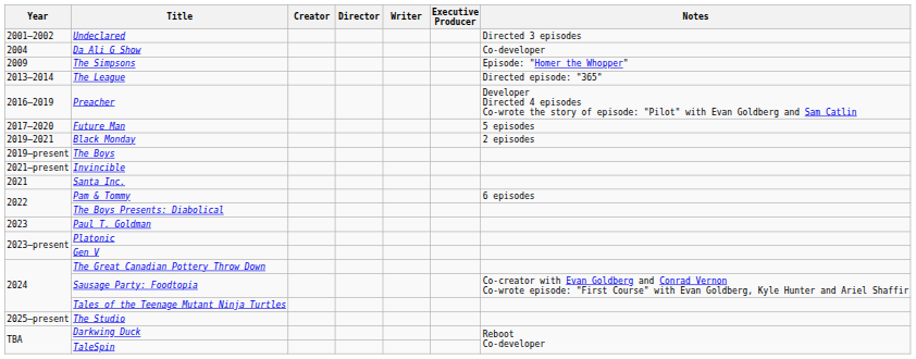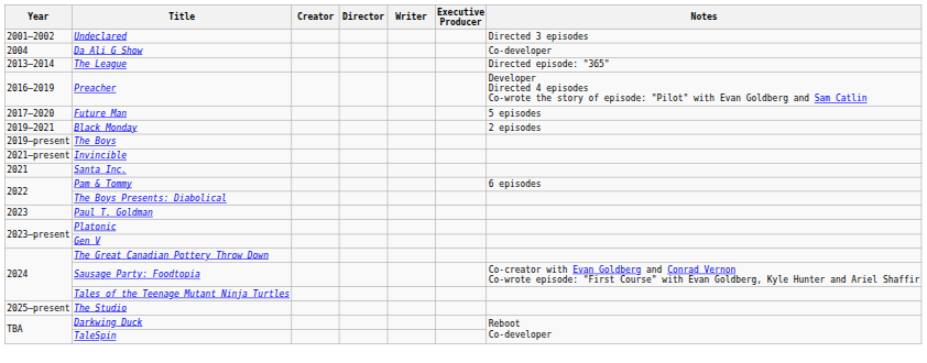 <table class="wikitable sortable">
 <tr>
 <th>Year</th>
 <th>Title</th>
 <th width="65">Creator</th>
 <th width="65">Director</th>
 <th width="65">Writer</th>
 <th width="65">Executive<br>Producer</th>
 <th>Notes</th>
 </tr>
 <tr>
 <td>2001–2002</td>
 <td><em><a href='#'>Undeclared</a></em></td>
 <td></td>
 <td></td>
 <td></td>
 <td></td>
 <td>Directed 3 episodes</td>
 </tr>
 <tr>
 <td>2004</td>
 <td><em><a href='#'>Da Ali G Show</a></em></td>
 <td></td>
 <td></td>
 <td></td>
 <td></td>
 <td>Co-developer</td>
-</tr>
-<tr>
-<td>2009</td>
-<td data-sort-value="Simpsons, The"><em><a href='#'>The Simpsons</a></em></td>
-<td></td>
-<td></td>
-<td></td>
-<td></td>
-<td>Episode: "<a href='#'>Homer the Whopper</a>"</td>
 </tr>
 <tr>
 <td>2013–2014</td>
 <td data-sort-value="League, The"><em><a href='#'>The League</a></em></td>
 <td></td>
 <td></td>
 <td></td>
 <td></td>
 <td>Directed episode: "365"</td>
 </tr>
 <tr>
 <td>2016–2019</td>
 <td><em><a href='#'>Preacher</a></em></td>
 <td></td>
 <td></td>
 <td></td>
 <td></td>
 <td>Developer<br>Directed 4 episodes<br>Co-wrote the story of  episode: "Pilot" with Evan Goldberg and <a href='#'>Sam Catlin</a></td>
 </tr>
 <tr>
 <td>2017–2020</td>
 <td><em><a href='#'>Future Man</a></em></td>
 <td></td>
 <td></td>
 <td></td>
 <td></td>
 <td>5 episodes</td>
 </tr>
 <tr>
 <td>2019–2021</td>
 <td><em><a href='#'>Black Monday</a></em></td>
 <td></td>
 <td></td>
 <td></td>
 <td></td>
 <td>2 episodes</td>
 </tr>
 <tr>
 <td>2019–present</td>
 <td data-sort-value="Boys, The"><em><a href='#'>The Boys</a></em></td>
 <td></td>
 <td></td>
 <td></td>
 <td></td>
 <td></td>
 </tr>
 <tr>
 <td>2021–present</td>
 <td><em><a href='#'>Invincible</a></em></td>
 <td></td>
 <td></td>
 <td></td>
 <td></td>
 <td></td>
 </tr>
 <tr>
 <td>2021</td>
 <td><em><a href='#'>Santa Inc.</a></em></td>
 <td></td>
 <td></td>
 <td></td>
 <td></td>
 <td></td>
 </tr>
 <tr>
 <td rowspan=2>2022</td>
 <td><em><a href='#'>Pam & Tommy</a></em></td>
 <td></td>
 <td></td>
 <td></td>
 <td></td>
 <td>6 episodes</td>
 </tr>
 <tr>
 <td data-sort-value="Boys Presents: Diabolical, The"><em><a href='#'>The Boys Presents: Diabolical</a></em></td>
 <td></td>
 <td></td>
 <td></td>
 <td></td>
 <td></td>
 </tr>
 <tr>
 <td>2023</td>
 <td><em><a href='#'>Paul T. Goldman</a></em></td>
 <td></td>
 <td></td>
 <td></td>
 <td></td>
 <td></td>
 </tr>
 <tr>
 <td rowspan=2>2023–present</td>
 <td><em><a href='#'>Platonic</a></em></td>
 <td></td>
 <td></td>
 <td></td>
 <td></td>
 <td></td>
 </tr>
 <tr>
 <td><em><a href='#'>Gen V</a></em></td>
 <td></td>
 <td></td>
 <td></td>
 <td></td>
 <td></td>
 </tr>
 <tr>
 <td rowspan=3>2024</td>
 <td data-sort-value="Great Canadian Pottery Throw Down, The"><em><a href='#'>The Great Canadian Pottery Throw Down</a></em></td>
 <td></td>
 <td></td>
 <td></td>
 <td></td>
 <td></td>
 </tr>
 <tr>
 <td><em><a href='#'>Sausage Party: Foodtopia</a></em></td>
 <td></td>
 <td></td>
 <td></td>
 <td></td>
 <td>Co-creator with <a href='#'>Evan Goldberg</a> and <a href='#'>Conrad Vernon</a><br>Co-wrote episode: "First Course" with Evan Goldberg, Kyle Hunter and Ariel Shaffir</td>
 </tr>
 <tr>
 <td><em><a href='#'>Tales of the Teenage Mutant Ninja Turtles</a></em></td>
 <td></td>
 <td></td>
 <td></td>
 <td></td>
 <td></td>
 </tr>
 <tr>
 <td>2025–present</td>
 <td data-sort-value="Studio, The"><em><a href='#'>The Studio</a></em></td>
 <td></td>
 <td></td>
 <td></td>
 <td></td>
 <td></td>
 </tr>
 <tr>
 <td rowspan=2>TBA</td>
 <td><em><a href='#'>Darkwing Duck</a></em></td>
 <td></td>
 <td></td>
 <td></td>
 <td></td>
 <td rowspan="2">Reboot<br>Co-developer</td>
 </tr>
 <tr>
 <td><em><a href='#'>TaleSpin</a></em></td>
 <td></td>
 <td></td>
 <td></td>
 <td></td>
 </tr>
 </table>
